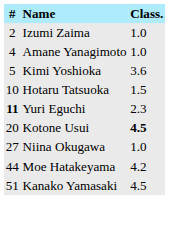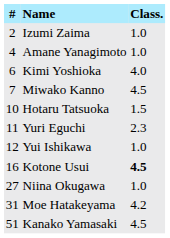 <table border=0 cellpadding=2 cellspacing=0  |- bgcolor=#EAEAEB style="text-align:center; font-size:90%;">
 <tr bgcolor=#ADEBFD>
 <th>#</th>
 <th align=left>Name</th>
 <th align=left>Class.</th>
 </tr>
 <tr>
 <td>2</td>
 <td align=left>Izumi Zaima</td>
 <td align=left>1.0</td>
 </tr>
 <tr>
 <td>4</td>
 <td align=left>Amane Yanagimoto</td>
 <td align=left>1.0</td>
 </tr>
 <tr>
-<td>5</td>
+<td>6</td>
 <td align=left>Kimi Yoshioka</td>
-<td align=left>3.6</td>
+<td align=left>4.0</td>
+</tr>
+<tr>
+<td>7</td>
+<td align=left>Miwako Kanno</td>
+<td align=left>4.5</td>
 </tr>
 <tr>
 <td>10</td>
 <td align=left>Hotaru Tatsuoka</td>
 <td align=left>1.5</td>
 </tr>
 <tr>
-<td><strong>11</strong></td>
+<td>11</td>
 <td align=left>Yuri Eguchi</td>
 <td align=left>2.3</td>
 </tr>
 <tr>
-<td>20</td>
+<td>12</td>
+<td align=left>Yui Ishikawa</td>
+<td align=left>1.0</td>
+</tr>
+<tr>
+<td>16</td>
 <td align=left>Kotone Usui</td>
 <td align=left><strong>4.5</strong></td>
 </tr>
 <tr>
 <td>27</td>
 <td align=left>Niina Okugawa</td>
 <td align=left>1.0</td>
 </tr>
 <tr>
-<td>44</td>
+<td>31</td>
 <td align=left>Moe Hatakeyama</td>
 <td align=left>4.2</td>
 </tr>
 <tr>
 <td>51</td>
 <td align=left>Kanako Yamasaki</td>
 <td align=left>4.5</td>
 </tr>
 </table>
